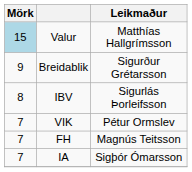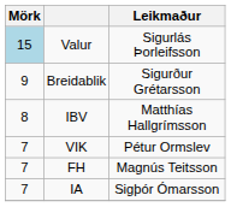 <table class="wikitable" style="text-align: center;">
 <tr>
 <th width=30>Mörk</th>
 <th width=25></th>
 <th width=130>Leikmaður</th>
 </tr>
 <tr>
 <td style="background: lightblue;">15</td>
 <td>Valur</td>
-<td>Matthías Hallgrímsson</td>
+<td>Sigurlás Þorleifsson</td>
 </tr>
 <tr>
 <td>9</td>
 <td>Breidablik</td>
 <td>Sigurður Grétarsson</td>
 </tr>
 <tr>
 <td>8</td>
 <td>IBV</td>
-<td>Sigurlás Þorleifsson</td>
+<td>Matthías Hallgrímsson</td>
 </tr>
 <tr>
 <td>7</td>
 <td>VIK</td>
 <td>Pétur Ormslev</td>
 </tr>
 <tr>
 <td>7</td>
 <td>FH</td>
 <td>Magnús Teitsson</td>
 </tr>
 <tr>
 <td>7</td>
 <td>IA</td>
 <td>Sigþór Ómarsson</td>
 </tr>
 <tr>
 </tr>
 </table>
